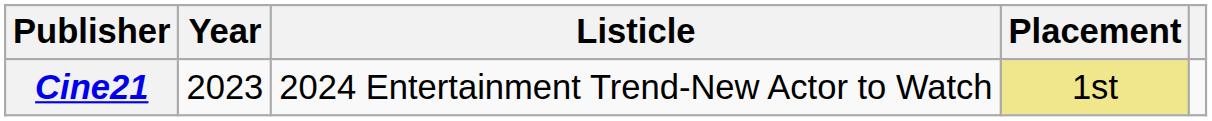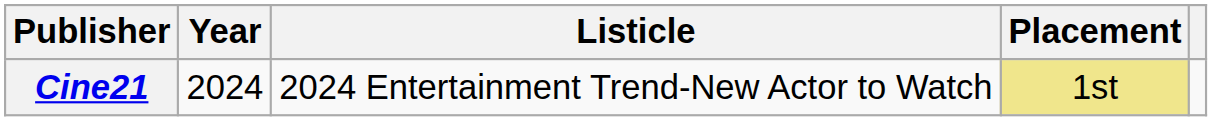 <table class="wikitable plainrowheaders" style="text-align:center">
 <tr>
 <th scope="col">Publisher</th>
 <th scope="col">Year</th>
 <th scope="col">Listicle</th>
 <th scope="col">Placement</th>
 <th scope="col" class="unsortable"></th>
 </tr>
 <tr>
 <th scope="row"><em><a href='#'>Cine21</a></em></th>
-<td>2023</td>
+<td>2024</td>
 <td style="text-align:left">2024 Entertainment Trend-New Actor to Watch</td>
 <td style="background: khaki;">1st</td>
 <td></td>
 </tr>
 </table>
